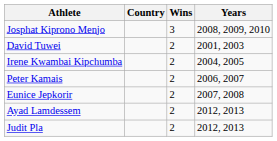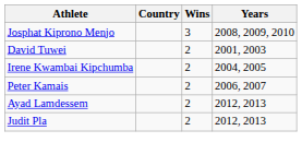 <table class="wikitable">
 <tr>
 <th>Athlete</th>
 <th>Country</th>
 <th>Wins</th>
 <th>Years</th>
 </tr>
 <tr>
 <td><a href='#'>Josphat Kiprono Menjo</a></td>
 <td></td>
 <td>3</td>
 <td>2008, 2009, 2010</td>
 </tr>
 <tr>
 <td><a href='#'>David Tuwei</a></td>
 <td></td>
 <td>2</td>
 <td>2001, 2003</td>
 </tr>
 <tr>
 <td><a href='#'>Irene Kwambai Kipchumba</a></td>
 <td></td>
 <td>2</td>
 <td>2004, 2005</td>
 </tr>
 <tr>
 <td><a href='#'>Peter Kamais</a></td>
 <td></td>
 <td>2</td>
 <td>2006, 2007</td>
 </tr>
 <tr>
-<td><a href='#'>Eunice Jepkorir</a></td>
-<td></td>
-<td>2</td>
-<td>2007, 2008</td>
-</tr>
-<tr>
 <td><a href='#'>Ayad Lamdessem</a></td>
 <td></td>
 <td>2</td>
 <td>2012, 2013</td>
 </tr>
 <tr>
 <td><a href='#'>Judit Pla</a></td>
 <td></td>
 <td>2</td>
 <td>2012, 2013</td>
 </tr>
 </table>
